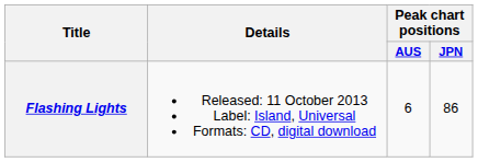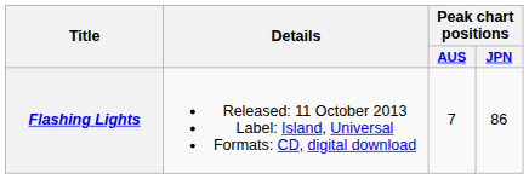 <table class="wikitable plainrowheaders" style="text-align:center;" border="1">
 <tr>
 <th scope="col" rowspan="2" style="width:10em;">Title</th>
 <th scope="col" rowspan="2" style="width:17em;">Details</th>
 <th scope="col" colspan="2">Peak chart positions</th>
 </tr>
 <tr>
 <th scope="col" style="width:3em;font-size:90%;"><a href='#'>AUS</a><br></th>
 <th scope="col" style="width:3em;font-size:90%;"><a href='#'>JPN</a><br></th>
 </tr>
 <tr>
 <th scope="row"><em><a href='#'>Flashing Lights</a></em></th>
 <td><br><ul><li>Released: 11 October 2013</li><li>Label: <a href='#'>Island</a>, <a href='#'>Universal</a></li><li>Formats: <a href='#'>CD</a>, <a href='#'>digital download</a></li></ul></td>
-<td>6</td>
+<td>7</td>
 <td>86</td>
 </tr>
 </table>
